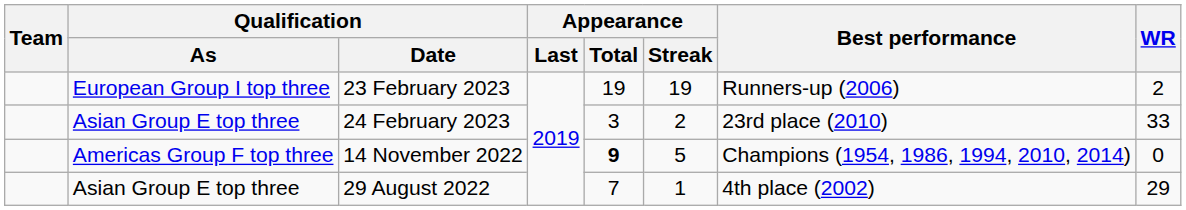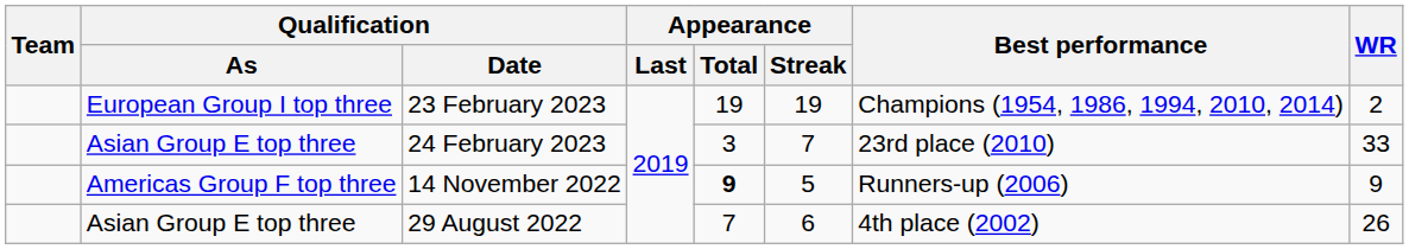 <table class="wikitable">
 <tr>
 <th rowspan=2>Team</th>
 <th colspan=2>Qualification</th>
 <th colspan=3>Appearance</th>
 <th rowspan=2>Best performance</th>
 <th rowspan=2><a href='#'>WR</a></th>
 </tr>
 <tr>
 <th>As</th>
 <th>Date</th>
 <th>Last</th>
 <th>Total</th>
 <th>Streak</th>
 </tr>
 <tr>
 <td></td>
 <td><a href='#'>European Group I top three</a></td>
 <td>23 February 2023</td>
 <td rowspan=4><a href='#'>2019</a></td>
 <td align=center>19</td>
 <td align=center>19</td>
-<td>Runners-up (<a href='#'>2006</a>)</td>
+<td>Champions (<a href='#'>1954</a>, <a href='#'>1986</a>, <a href='#'>1994</a>, <a href='#'>2010</a>, <a href='#'>2014</a>)</td>
 <td align=center>2</td>
 </tr>
 <tr>
 <td></td>
 <td><a href='#'>Asian Group E top three</a></td>
 <td>24 February 2023</td>
 <td align=center>3</td>
-<td align=center>2</td>
+<td align=center>7</td>
 <td>23rd place (<a href='#'>2010</a>)</td>
 <td align=center>33</td>
 </tr>
 <tr>
 <td></td>
 <td><a href='#'>Americas Group F top three</a></td>
 <td>14 November 2022</td>
 <td align=center><strong>9</strong></td>
 <td align=center>5</td>
-<td>Champions (<a href='#'>1954</a>, <a href='#'>1986</a>, <a href='#'>1994</a>, <a href='#'>2010</a>, <a href='#'>2014</a>)</td>
-<td align=center>0</td>
+<td>Runners-up (<a href='#'>2006</a>)</td>
+<td align=center>9</td>
 </tr>
 <tr>
 <td></td>
 <td>Asian Group E top three</td>
 <td>29 August 2022</td>
 <td align=center>7</td>
-<td align=center>1</td>
+<td align=center>6</td>
 <td>4th place (<a href='#'>2002</a>)</td>
-<td align=center>29</td>
+<td align=center>26</td>
 </tr>
 </table>
